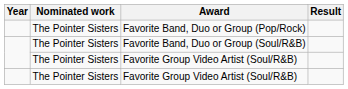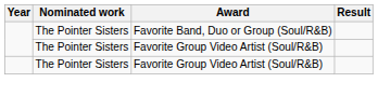 <table class="wikitable">
 <tr>
 <th>Year</th>
 <th>Nominated work</th>
 <th>Award</th>
 <th>Result</th>
-</tr>
-<tr>
-<td></td>
-<td>The Pointer Sisters</td>
-<td>Favorite Band, Duo or Group (Pop/Rock)</td>
-<td></td>
 </tr>
 <tr>
 <td rowspan="2"></td>
 <td>The Pointer Sisters</td>
 <td>Favorite Band, Duo or Group  (Soul/R&B)</td>
 <td></td>
 </tr>
 <tr>
 <td>The Pointer Sisters</td>
 <td>Favorite Group Video Artist (Soul/R&B)</td>
 <td></td>
 </tr>
 <tr>
 <td></td>
 <td>The Pointer Sisters</td>
 <td>Favorite Group Video Artist (Soul/R&B)</td>
 <td></td>
 </tr>
 </table>
